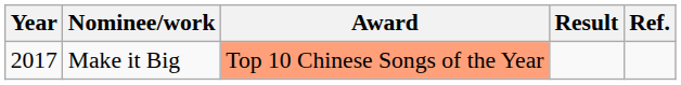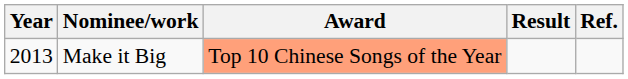 <table class="wikitable">
 <tr>
 <th>Year</th>
 <th>Nominee/work</th>
 <th>Award</th>
 <th><strong>Result</strong></th>
 <th>Ref.</th>
 </tr>
 <tr>
-<td>2017</td>
+<td>2013</td>
 <td>Make it Big</td>
 <td style="background: lightsalmon;">Top 10 Chinese Songs of the Year</td>
 <td></td>
 <td></td>
 </tr>
 </table>
